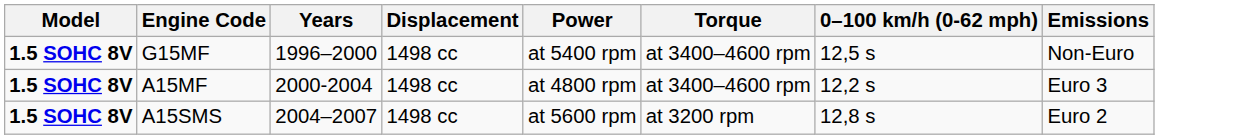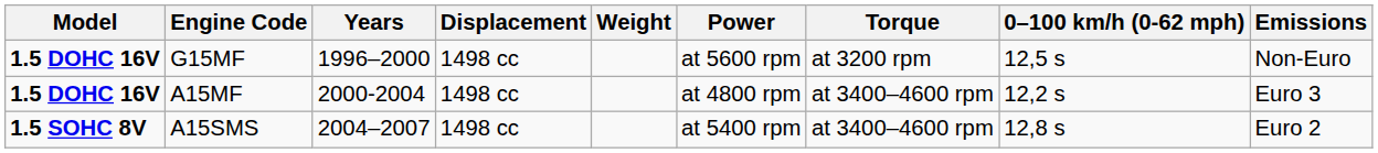 <table class="wikitable">
 <tr>
 <th>Model</th>
 <th>Engine Code</th>
 <th>Years</th>
 <th>Displacement</th>
+<th>Weight</th>
 <th>Power</th>
 <th>Torque</th>
 <th>0–100 km/h (0-62 mph)</th>
 <th>Emissions</th>
 </tr>
 <tr>
-<td><strong>1.5 <a href='#'>SOHC</a> 8V</strong></td>
+<td><strong>1.5 <a href='#'>DOHC</a> 16V</strong></td>
 <td>G15MF</td>
 <td>1996–2000</td>
 <td>1498 cc</td>
-<td> at 5400 rpm</td>
-<td> at 3400–4600 rpm</td>
+<td></td>
+<td> at 5600 rpm</td>
+<td> at 3200 rpm</td>
 <td>12,5 s</td>
 <td>Non-Euro</td>
 </tr>
 <tr>
-<td><strong>1.5 <a href='#'>SOHC</a> 8V</strong></td>
+<td><strong>1.5 <a href='#'>DOHC</a> 16V</strong></td>
 <td>A15MF</td>
 <td>2000-2004</td>
 <td>1498 cc</td>
+<td></td>
 <td> at 4800 rpm</td>
 <td> at 3400–4600 rpm</td>
 <td>12,2 s</td>
 <td>Euro 3</td>
 </tr>
 <tr>
 <td><strong>1.5 <a href='#'>SOHC</a> 8V</strong></td>
 <td>A15SMS</td>
 <td>2004–2007</td>
 <td>1498 cc</td>
-<td> at 5600 rpm</td>
-<td> at 3200 rpm</td>
+<td></td>
+<td> at 5400 rpm</td>
+<td> at 3400–4600 rpm</td>
 <td>12,8 s</td>
 <td>Euro 2</td>
 </tr>
 </table>
